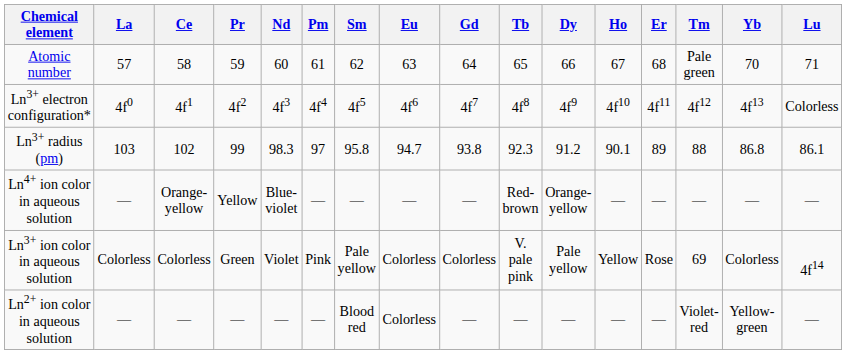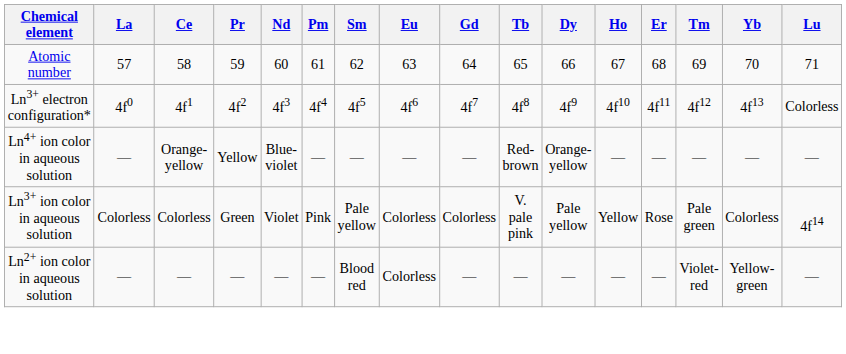 <table class="wikitable" style="font-size: 95%; text-align: center;">
 <tr>
 <th><a href='#'>Chemical element</a></th>
 <th><a href='#'>La</a></th>
 <th><a href='#'>Ce</a></th>
 <th><a href='#'>Pr</a></th>
 <th><a href='#'>Nd</a></th>
 <th><a href='#'>Pm</a></th>
 <th><a href='#'>Sm</a></th>
 <th><a href='#'>Eu</a></th>
 <th><a href='#'>Gd</a></th>
 <th><a href='#'>Tb</a></th>
 <th><a href='#'>Dy</a></th>
 <th><a href='#'>Ho</a></th>
 <th><a href='#'>Er</a></th>
 <th><a href='#'>Tm</a></th>
 <th><a href='#'>Yb</a></th>
 <th><a href='#'>Lu</a></th>
 </tr>
 <tr>
 <td><a href='#'>Atomic number</a></td>
 <td>57</td>
 <td>58</td>
 <td>59</td>
 <td>60</td>
 <td>61</td>
 <td>62</td>
 <td>63</td>
 <td>64</td>
 <td>65</td>
 <td>66</td>
 <td>67</td>
 <td>68</td>
-<td>Pale green</td>
+<td>69</td>
 <td>70</td>
 <td>71</td>
 </tr>
 <tr>
 <td>Ln<sup>3+</sup> electron configuration*</td>
 <td>4f<sup>0</sup></td>
 <td>4f<sup>1</sup></td>
 <td>4f<sup>2</sup></td>
 <td>4f<sup>3</sup></td>
 <td>4f<sup>4</sup></td>
 <td>4f<sup>5</sup></td>
 <td>4f<sup>6</sup></td>
 <td>4f<sup>7</sup></td>
 <td>4f<sup>8</sup></td>
 <td>4f<sup>9</sup></td>
 <td>4f<sup>10</sup></td>
 <td>4f<sup>11</sup></td>
 <td>4f<sup>12</sup></td>
 <td>4f<sup>13</sup></td>
 <td>Colorless</td>
-</tr>
-<tr>
-<td>Ln<sup>3+</sup> radius (<a href='#'>pm</a>)</td>
-<td>103</td>
-<td>102</td>
-<td>99</td>
-<td>98.3</td>
-<td>97</td>
-<td>95.8</td>
-<td>94.7</td>
-<td>93.8</td>
-<td>92.3</td>
-<td>91.2</td>
-<td>90.1</td>
-<td>89</td>
-<td>88</td>
-<td>86.8</td>
-<td>86.1</td>
 </tr>
 <tr>
 <td>Ln<sup>4+</sup> ion color in aqueous solution</td>
 <td>—</td>
 <td>Orange-yellow</td>
 <td>Yellow</td>
 <td>Blue-violet</td>
 <td>—</td>
 <td>—</td>
 <td>—</td>
 <td>—</td>
 <td>Red-brown</td>
 <td>Orange-yellow</td>
 <td>—</td>
 <td>—</td>
 <td>—</td>
 <td>—</td>
 <td>—</td>
 </tr>
 <tr>
 <td>Ln<sup>3+</sup> ion color in aqueous solution</td>
 <td>Colorless</td>
 <td>Colorless</td>
 <td>Green</td>
 <td>Violet</td>
 <td>Pink</td>
 <td>Pale yellow</td>
 <td>Colorless</td>
 <td>Colorless</td>
 <td>V. pale pink</td>
 <td>Pale yellow</td>
 <td>Yellow</td>
 <td>Rose</td>
-<td>69</td>
+<td>Pale green</td>
 <td>Colorless</td>
 <td><br>4f<sup>14</sup></td>
 </tr>
 <tr>
 <td>Ln<sup>2+</sup> ion color in aqueous solution</td>
 <td>—</td>
 <td>—</td>
 <td>—</td>
 <td>—</td>
 <td>—</td>
 <td>Blood red</td>
 <td>Colorless</td>
 <td>—</td>
 <td>—</td>
 <td>—</td>
 <td>—</td>
 <td>—</td>
 <td>Violet-red</td>
 <td>Yellow-green</td>
 <td>—</td>
 </tr>
 </table>
